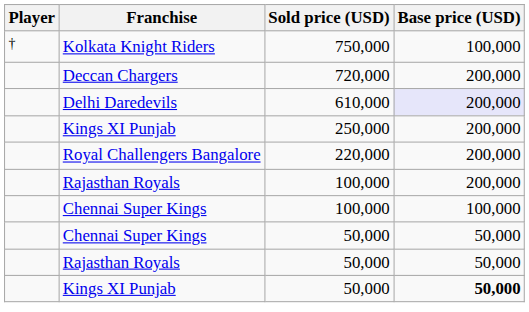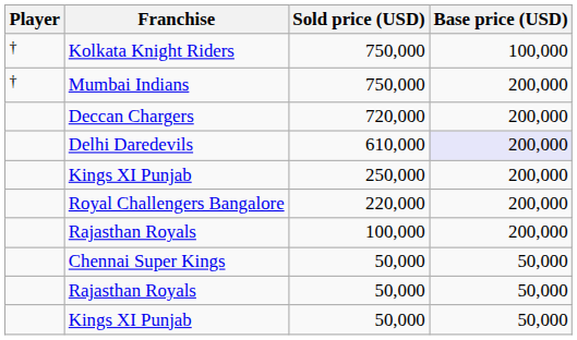 <table class="wikitable sortable">
 <tr>
 <th>Player</th>
 <th>Franchise</th>
 <th>Sold price (USD)</th>
 <th>Base price (USD)</th>
 </tr>
 <tr>
 <td> <sup>†</sup></td>
 <td><a href='#'>Kolkata Knight Riders</a></td>
 <td align="right">750,000</td>
 <td align="right">100,000</td>
+</tr>
+<tr>
+<td>  <sup>†</sup></td>
+<td><a href='#'>Mumbai Indians</a></td>
+<td align="right">750,000</td>
+<td align="right">200,000</td>
 </tr>
 <tr>
 <td> </td>
 <td><a href='#'>Deccan Chargers</a></td>
 <td align="right">720,000</td>
 <td align="right">200,000</td>
 </tr>
 <tr>
 <td> </td>
 <td><a href='#'>Delhi Daredevils</a></td>
 <td align="right">610,000</td>
 <td align="right" style="background: lavender;">200,000</td>
 </tr>
 <tr>
 <td> </td>
 <td><a href='#'>Kings XI Punjab</a></td>
 <td align="right">250,000</td>
 <td align="right">200,000</td>
 </tr>
 <tr>
 <td> </td>
 <td><a href='#'>Royal Challengers Bangalore</a></td>
 <td align="right">220,000</td>
 <td align="right">200,000</td>
 </tr>
 <tr>
 <td> </td>
 <td><a href='#'>Rajasthan Royals</a></td>
 <td align="right">100,000</td>
 <td align="right">200,000</td>
 </tr>
 <tr>
 <td> </td>
 <td><a href='#'>Chennai Super Kings</a></td>
-<td align="right">100,000</td>
-<td align="right">100,000</td>
-</tr>
-<tr>
-<td> </td>
-<td><a href='#'>Chennai Super Kings</a></td>
 <td align="right">50,000</td>
 <td align="right">50,000</td>
 </tr>
 <tr>
 <td> </td>
 <td><a href='#'>Rajasthan Royals</a></td>
 <td align="right">50,000</td>
 <td align="right">50,000</td>
 </tr>
 <tr>
 <td> </td>
 <td><a href='#'>Kings XI Punjab</a></td>
 <td align="right">50,000</td>
-<td align="right"><strong>50,000</strong></td>
+<td align="right">50,000</td>
 </tr>
 </table>
